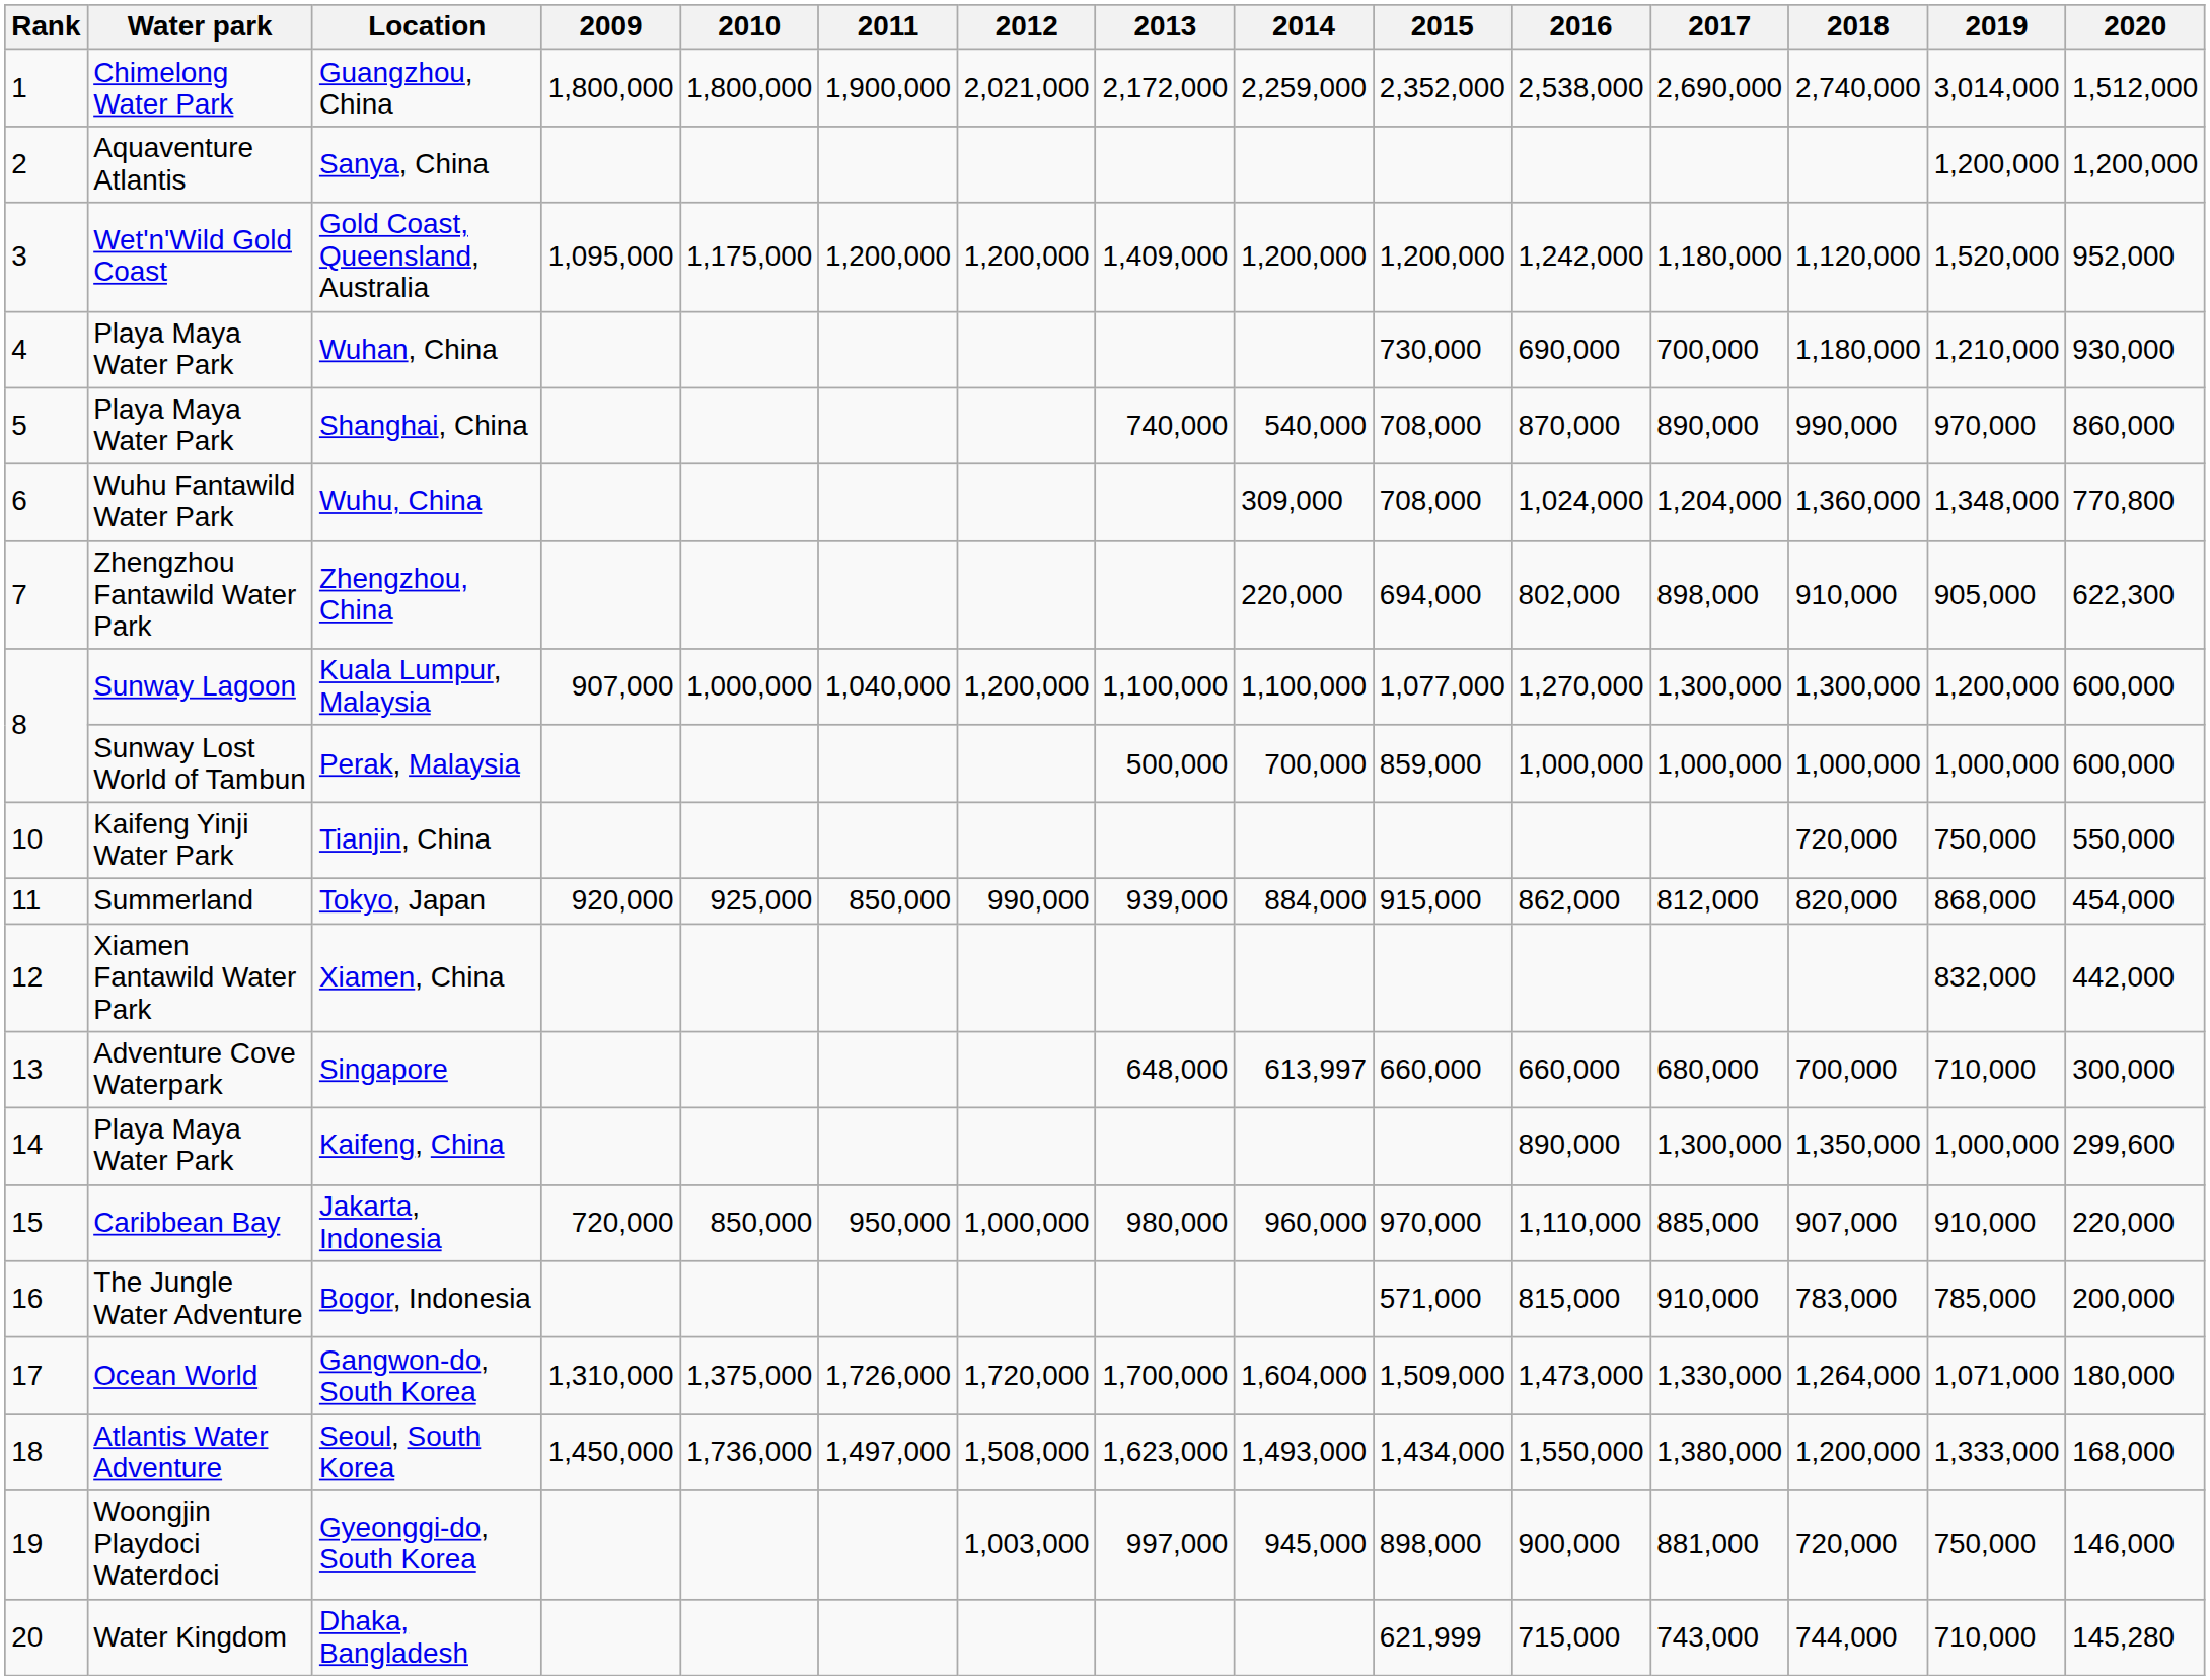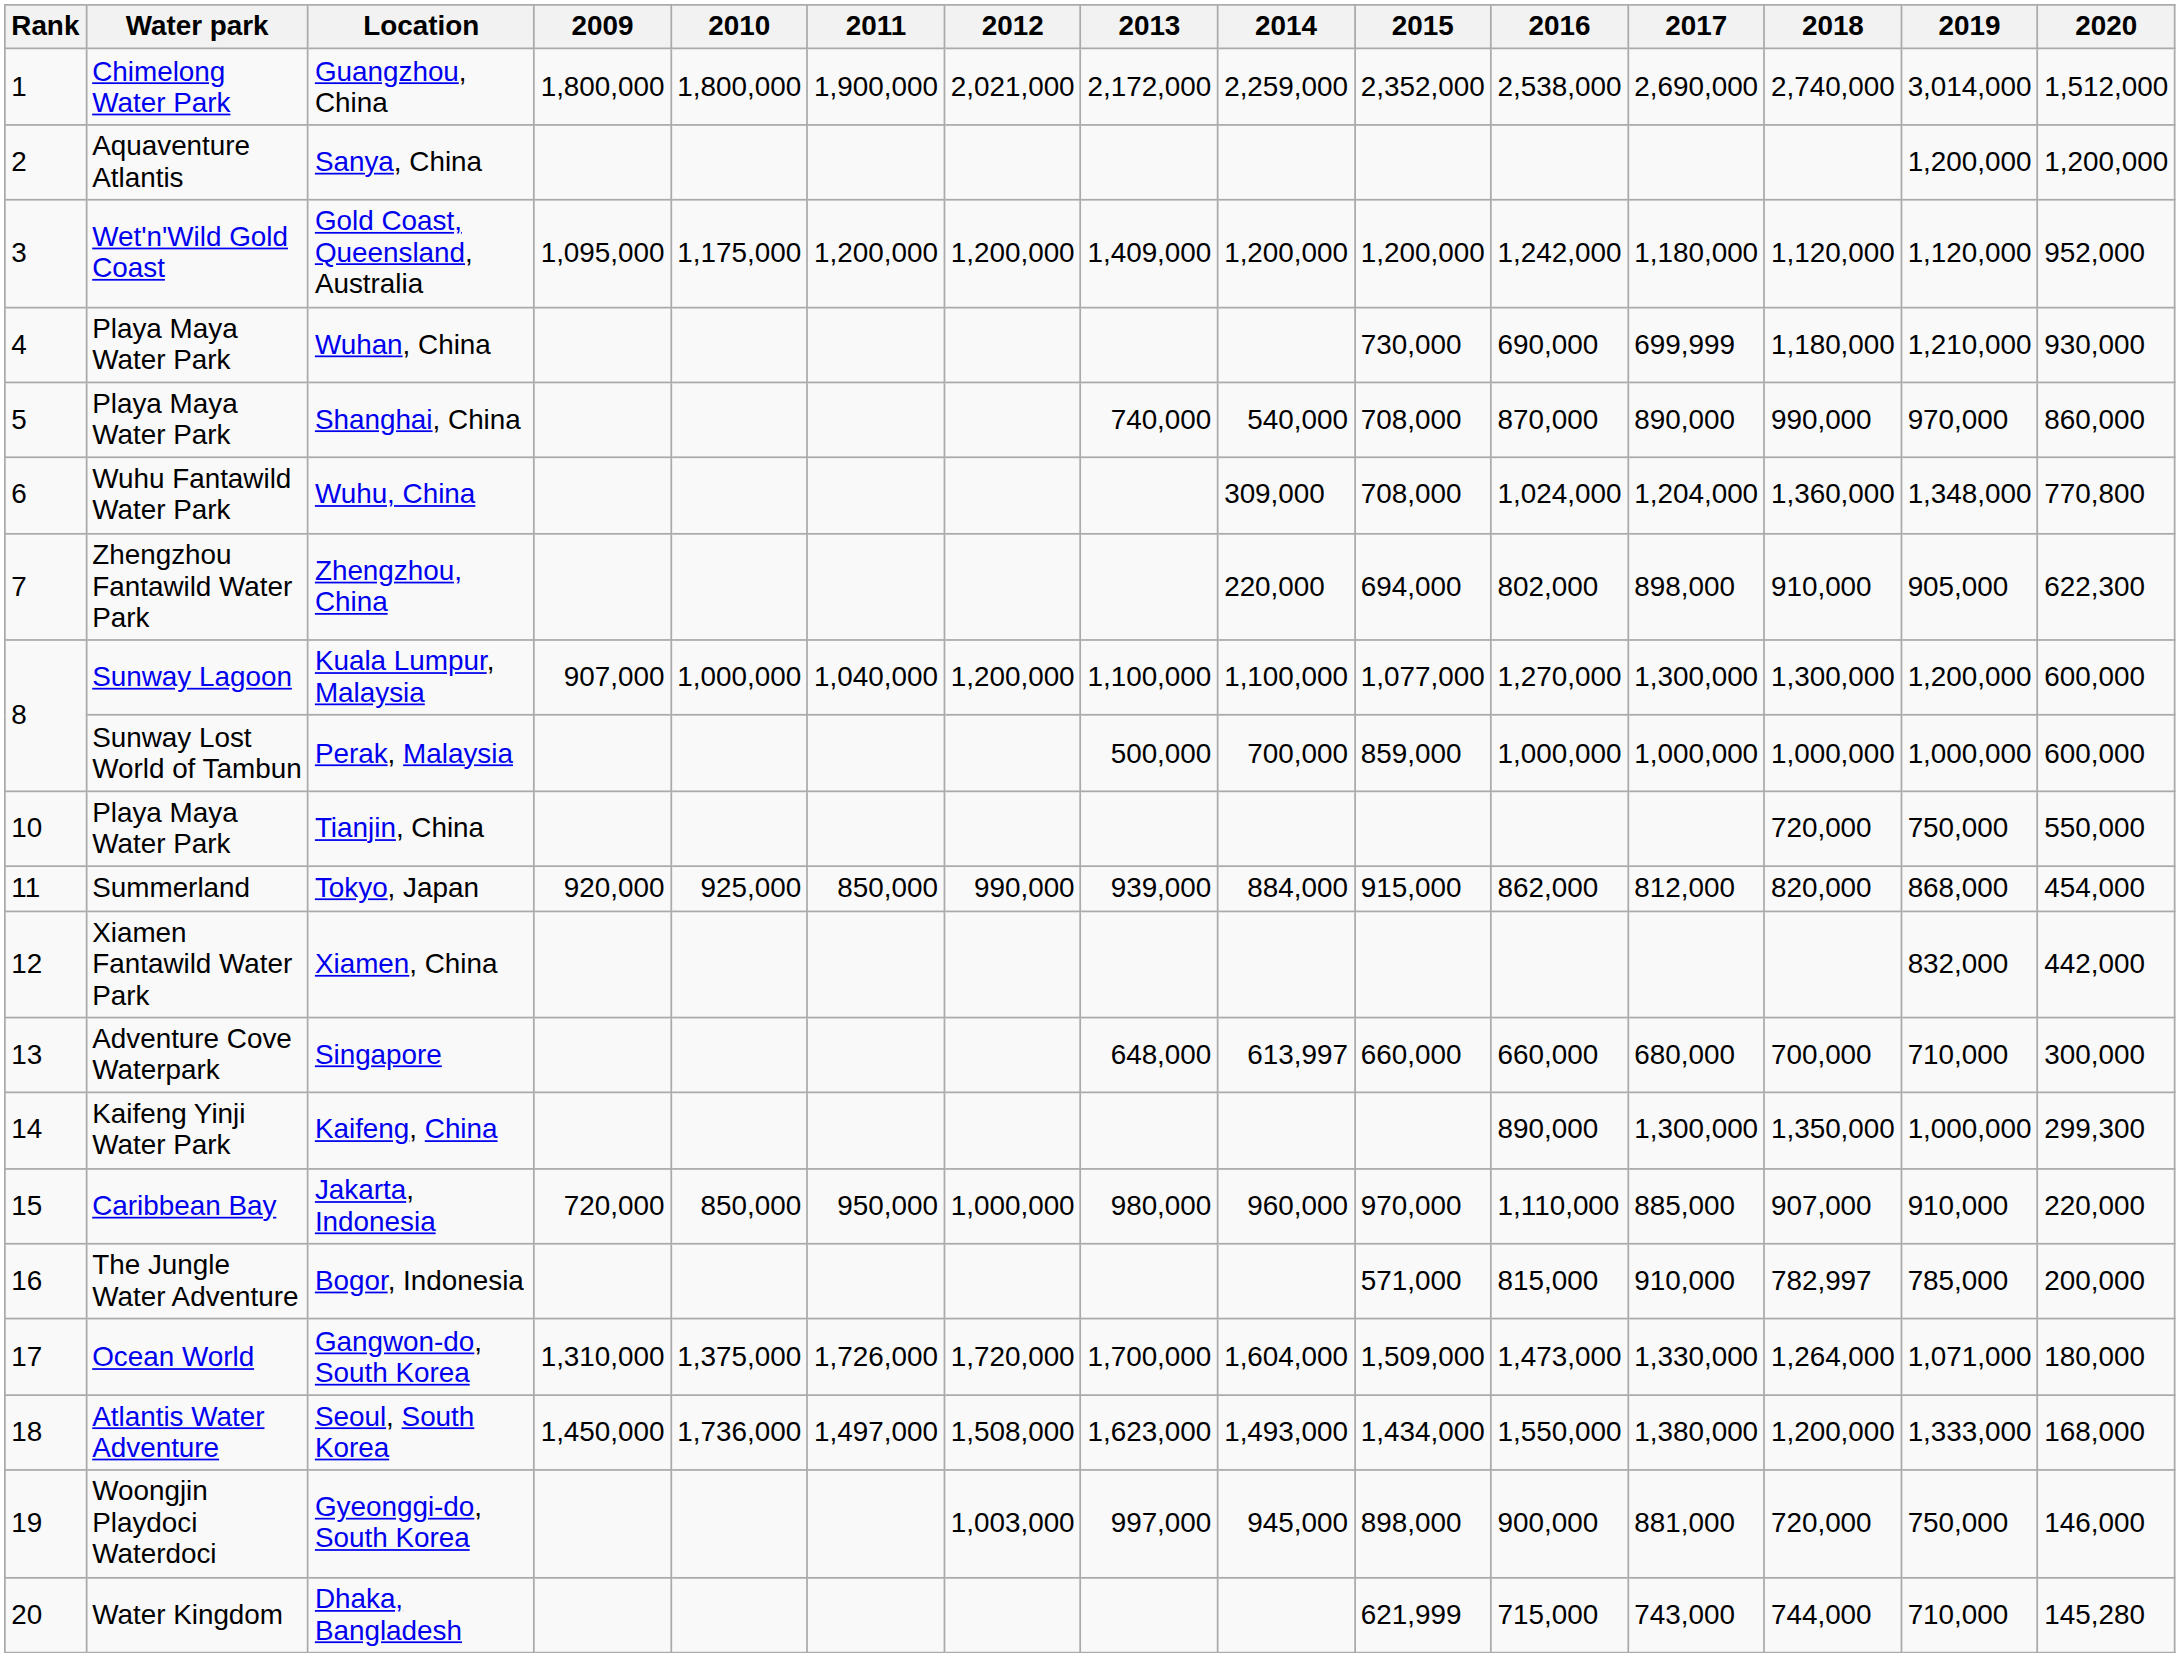 <table class="wikitable sortable">
 <tr>
 <th>Rank</th>
 <th>Water park</th>
 <th>Location</th>
 <th>2009</th>
 <th>2010</th>
 <th>2011 </th>
 <th>2012</th>
 <th>2013</th>
 <th>2014</th>
 <th>2015</th>
 <th>2016</th>
 <th>2017</th>
 <th>2018</th>
 <th>2019</th>
 <th>2020</th>
 </tr>
 <tr>
 <td>1</td>
 <td><a href='#'>Chimelong Water Park</a></td>
 <td><a href='#'>Guangzhou</a>, China</td>
 <td style="text-align:right">1,800,000</td>
 <td style="text-align:right">1,800,000</td>
 <td style="text-align:right">1,900,000</td>
 <td style="text-align:right">2,021,000</td>
 <td style="text-align:right">2,172,000</td>
 <td style="text-align:right">2,259,000</td>
 <td>2,352,000</td>
 <td>2,538,000</td>
 <td>2,690,000</td>
 <td>2,740,000</td>
 <td>3,014,000</td>
 <td>1,512,000</td>
 </tr>
 <tr>
 <td>2</td>
 <td>Aquaventure Atlantis</td>
 <td><a href='#'>Sanya</a>, China</td>
 <td></td>
 <td></td>
 <td></td>
 <td></td>
 <td></td>
 <td></td>
 <td></td>
 <td></td>
 <td></td>
 <td></td>
 <td>1,200,000</td>
 <td>1,200,000</td>
 </tr>
 <tr>
 <td>3</td>
 <td><a href='#'>Wet'n'Wild Gold Coast</a></td>
 <td><a href='#'>Gold Coast, Queensland</a>, Australia</td>
 <td style="text-align:right">1,095,000</td>
 <td style="text-align:right">1,175,000</td>
 <td style="text-align:right">1,200,000</td>
 <td style="text-align:right">1,200,000</td>
 <td style="text-align:right">1,409,000</td>
 <td style="text-align:right">1,200,000</td>
 <td>1,200,000</td>
 <td>1,242,000</td>
 <td>1,180,000</td>
 <td>1,120,000</td>
-<td>1,520,000</td>
+<td>1,120,000</td>
 <td>952,000</td>
 </tr>
 <tr>
 <td>4</td>
 <td>Playa Maya Water Park</td>
 <td><a href='#'>Wuhan</a>, China</td>
 <td></td>
 <td></td>
 <td></td>
 <td></td>
 <td></td>
 <td></td>
 <td>730,000</td>
 <td>690,000</td>
-<td>700,000</td>
+<td>699,999</td>
 <td>1,180,000</td>
 <td>1,210,000</td>
 <td>930,000</td>
 </tr>
 <tr>
 <td>5</td>
 <td>Playa Maya Water Park</td>
 <td><a href='#'>Shanghai</a>, China</td>
 <td></td>
 <td></td>
 <td></td>
 <td></td>
 <td style="text-align:right">740,000</td>
 <td style="text-align:right">540,000</td>
 <td>708,000</td>
 <td>870,000</td>
 <td>890,000</td>
 <td>990,000</td>
 <td>970,000</td>
 <td>860,000</td>
 </tr>
 <tr>
 <td>6</td>
 <td>Wuhu Fantawild Water Park</td>
 <td><a href='#'>Wuhu, China</a></td>
 <td></td>
 <td></td>
 <td></td>
 <td></td>
 <td></td>
 <td>309,000</td>
 <td>708,000</td>
 <td>1,024,000</td>
 <td>1,204,000</td>
 <td>1,360,000</td>
 <td>1,348,000</td>
 <td>770,800</td>
 </tr>
 <tr>
 <td>7</td>
 <td>Zhengzhou Fantawild Water Park</td>
 <td><a href='#'>Zhengzhou, China</a></td>
 <td></td>
 <td></td>
 <td></td>
 <td></td>
 <td></td>
 <td>220,000</td>
 <td>694,000</td>
 <td>802,000</td>
 <td>898,000</td>
 <td>910,000</td>
 <td>905,000</td>
 <td>622,300</td>
 </tr>
 <tr>
 <td rowspan="2">8</td>
 <td><a href='#'>Sunway Lagoon</a></td>
 <td><a href='#'>Kuala Lumpur</a>, <a href='#'>Malaysia</a></td>
 <td style="text-align:right">907,000</td>
 <td style="text-align:right">1,000,000</td>
 <td style="text-align:right">1,040,000</td>
 <td style="text-align:right">1,200,000</td>
 <td style="text-align:right">1,100,000</td>
 <td style="text-align:right">1,100,000</td>
 <td>1,077,000</td>
 <td>1,270,000</td>
 <td>1,300,000</td>
 <td>1,300,000</td>
 <td>1,200,000</td>
 <td>600,000</td>
 </tr>
 <tr>
 <td>Sunway Lost World of Tambun</td>
 <td><a href='#'>Perak</a>, <a href='#'>Malaysia</a></td>
 <td></td>
 <td></td>
 <td></td>
 <td></td>
 <td style="text-align:right">500,000</td>
 <td style="text-align:right">700,000</td>
 <td>859,000</td>
 <td>1,000,000</td>
 <td>1,000,000</td>
 <td>1,000,000</td>
 <td>1,000,000</td>
 <td>600,000</td>
 </tr>
 <tr>
 <td>10</td>
-<td>Kaifeng Yinji Water Park</td>
+<td>Playa Maya Water Park</td>
 <td><a href='#'>Tianjin</a>, China</td>
 <td></td>
 <td></td>
 <td></td>
 <td></td>
 <td></td>
 <td></td>
 <td></td>
 <td></td>
 <td></td>
 <td>720,000</td>
 <td>750,000</td>
 <td>550,000</td>
 </tr>
 <tr>
 <td>11</td>
 <td>Summerland</td>
 <td><a href='#'>Tokyo</a>, Japan</td>
 <td style="text-align:right">920,000</td>
 <td style="text-align:right">925,000</td>
 <td style="text-align:right">850,000</td>
 <td style="text-align:right">990,000</td>
 <td style="text-align:right">939,000</td>
 <td style="text-align:right">884,000</td>
 <td>915,000</td>
 <td>862,000</td>
 <td>812,000</td>
 <td>820,000</td>
 <td>868,000</td>
 <td>454,000</td>
 </tr>
 <tr>
 <td>12</td>
 <td>Xiamen Fantawild Water Park</td>
 <td><a href='#'>Xiamen</a>, China</td>
 <td></td>
 <td></td>
 <td></td>
 <td></td>
 <td></td>
 <td></td>
 <td></td>
 <td></td>
 <td></td>
 <td></td>
 <td>832,000</td>
 <td>442,000</td>
 </tr>
 <tr>
 <td>13</td>
 <td>Adventure Cove Waterpark</td>
 <td><a href='#'>Singapore</a></td>
 <td></td>
 <td></td>
 <td></td>
 <td></td>
 <td style="text-align:right">648,000</td>
 <td style="text-align:right">613,997</td>
 <td>660,000</td>
 <td>660,000</td>
 <td>680,000</td>
 <td>700,000</td>
 <td>710,000</td>
 <td>300,000</td>
 </tr>
 <tr>
 <td>14</td>
-<td>Playa Maya Water Park</td>
+<td>Kaifeng Yinji Water Park</td>
 <td><a href='#'>Kaifeng</a>, <a href='#'>China</a></td>
 <td></td>
 <td></td>
 <td></td>
 <td></td>
 <td></td>
 <td></td>
 <td></td>
 <td>890,000</td>
 <td>1,300,000</td>
 <td>1,350,000</td>
 <td>1,000,000</td>
-<td>299,600</td>
+<td>299,300</td>
 </tr>
 <tr>
 <td>15</td>
 <td><a href='#'>Caribbean Bay</a></td>
 <td><a href='#'>Jakarta</a>, <a href='#'>Indonesia</a></td>
 <td style="text-align:right">720,000</td>
 <td style="text-align:right">850,000</td>
 <td style="text-align:right">950,000</td>
 <td style="text-align:right">1,000,000</td>
 <td style="text-align:right">980,000</td>
 <td style="text-align:right">960,000</td>
 <td>970,000</td>
 <td>1,110,000</td>
 <td>885,000</td>
 <td>907,000</td>
 <td>910,000</td>
 <td>220,000</td>
 </tr>
 <tr>
 <td>16</td>
 <td>The Jungle Water Adventure</td>
 <td><a href='#'>Bogor</a>, Indonesia</td>
 <td></td>
 <td></td>
 <td></td>
 <td></td>
 <td></td>
 <td></td>
 <td>571,000</td>
 <td>815,000</td>
 <td>910,000</td>
-<td>783,000</td>
+<td>782,997</td>
 <td>785,000</td>
 <td>200,000</td>
 </tr>
 <tr>
 <td>17</td>
 <td><a href='#'>Ocean World</a></td>
 <td><a href='#'>Gangwon-do</a>, <a href='#'>South Korea</a></td>
 <td style="text-align:right">1,310,000</td>
 <td style="text-align:right">1,375,000</td>
 <td style="text-align:right">1,726,000</td>
 <td style="text-align:right">1,720,000</td>
 <td style="text-align:right">1,700,000</td>
 <td style="text-align:right">1,604,000</td>
 <td>1,509,000</td>
 <td>1,473,000</td>
 <td>1,330,000</td>
 <td>1,264,000</td>
 <td>1,071,000</td>
 <td>180,000</td>
 </tr>
 <tr>
 <td>18</td>
 <td><a href='#'>Atlantis Water Adventure</a></td>
 <td><a href='#'>Seoul</a>, <a href='#'>South Korea</a></td>
 <td style="text-align:right">1,450,000</td>
 <td style="text-align:right">1,736,000</td>
 <td style="text-align:right">1,497,000</td>
 <td style="text-align:right">1,508,000</td>
 <td style="text-align:right">1,623,000</td>
 <td style="text-align:right">1,493,000</td>
 <td>1,434,000</td>
 <td>1,550,000</td>
 <td>1,380,000</td>
 <td>1,200,000</td>
 <td>1,333,000</td>
 <td>168,000</td>
 </tr>
 <tr>
 <td>19</td>
 <td>Woongjin Playdoci Waterdoci</td>
 <td><a href='#'>Gyeonggi-do</a>, <a href='#'>South Korea</a></td>
 <td></td>
 <td></td>
 <td></td>
 <td style="text-align:right">1,003,000</td>
 <td style="text-align:right">997,000</td>
 <td style="text-align:right">945,000</td>
 <td>898,000</td>
 <td>900,000</td>
 <td>881,000</td>
 <td>720,000</td>
 <td>750,000</td>
 <td>146,000</td>
 </tr>
 <tr>
 <td>20</td>
 <td>Water Kingdom</td>
 <td><a href='#'>Dhaka, Bangladesh</a></td>
 <td></td>
 <td></td>
 <td></td>
 <td></td>
 <td></td>
 <td></td>
 <td>621,999</td>
 <td>715,000</td>
 <td>743,000</td>
 <td>744,000</td>
 <td>710,000</td>
 <td>145,280</td>
 </tr>
 </table>
